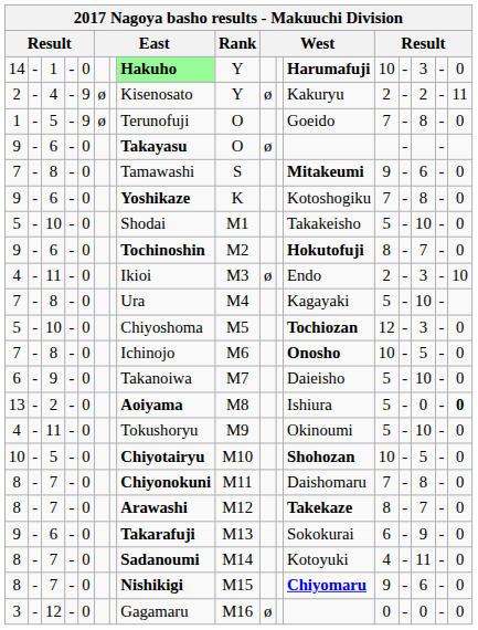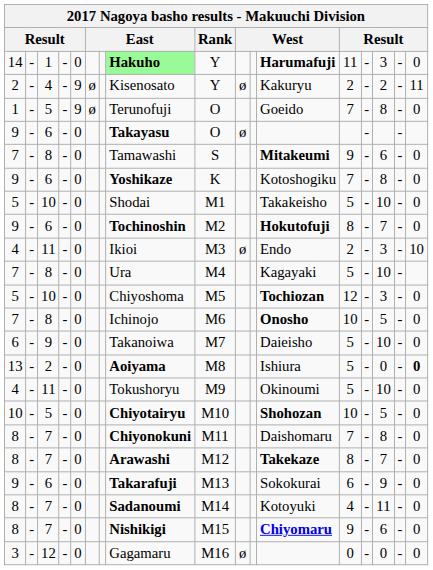 <table class="wikitable">
 <tr>
 <th colspan="17">2017 Nagoya basho results - Makuuchi Division</th>
 </tr>
 <tr>
 <th colspan="5">Result</th>
 <th colspan="3">East</th>
 <th>Rank</th>
 <th colspan="3">West</th>
 <th colspan="5">Result</th>
 </tr>
 <tr>
 <td align=center>14</td>
 <td align=center>-</td>
 <td align=center>1</td>
 <td align=center>-</td>
 <td align=center>0</td>
 <td align=center></td>
 <td align=center></td>
 <td style="background: PaleGreen;"><strong>Hakuho</strong></td>
 <td align=center>Y</td>
 <td align=center></td>
 <td align=center></td>
 <td><strong>Harumafuji</strong></td>
-<td align=center>10</td>
+<td align=center>11</td>
 <td align=center>-</td>
 <td align=center>3</td>
 <td align=center>-</td>
 <td align=center>0</td>
 </tr>
 <tr>
 <td align=center>2</td>
 <td align=center>-</td>
 <td align=center>4</td>
 <td align=center>-</td>
 <td align=center>9</td>
 <td align=center>ø</td>
 <td align=center></td>
 <td>Kisenosato</td>
 <td align=center>Y</td>
 <td align=center>ø</td>
 <td align=center></td>
 <td>Kakuryu</td>
 <td align=center>2</td>
 <td align=center>-</td>
 <td align=center>2</td>
 <td align=center>-</td>
 <td align=center>11</td>
 </tr>
 <tr>
 <td align=center>1</td>
 <td align=center>-</td>
 <td align=center>5</td>
 <td align=center>-</td>
 <td align=center>9</td>
 <td align=center>ø</td>
 <td align=center></td>
 <td>Terunofuji</td>
 <td align=center>O</td>
 <td align=center></td>
 <td align=center></td>
 <td>Goeido</td>
 <td align=center>7</td>
 <td align=center>-</td>
 <td align=center>8</td>
 <td align=center>-</td>
 <td align=center>0</td>
 </tr>
 <tr>
 <td align=center>9</td>
 <td align=center>-</td>
 <td align=center>6</td>
 <td align=center>-</td>
 <td align=center>0</td>
 <td align=center></td>
 <td align=center></td>
 <td><strong>Takayasu</strong></td>
 <td align=center>O</td>
 <td align=center>ø</td>
 <td align=center></td>
 <td></td>
 <td align=center></td>
 <td align=center>-</td>
 <td align=center></td>
 <td align=center>-</td>
 <td align=center></td>
 </tr>
 <tr>
 <td align=center>7</td>
 <td align=center>-</td>
 <td align=center>8</td>
 <td align=center>-</td>
 <td align=center>0</td>
 <td align=center></td>
 <td align=center></td>
 <td>Tamawashi</td>
 <td align=center>S</td>
 <td align=center></td>
 <td align=center></td>
 <td><strong>Mitakeumi</strong></td>
 <td align=center>9</td>
 <td align=center>-</td>
 <td align=center>6</td>
 <td align=center>-</td>
 <td align=center>0</td>
 </tr>
 <tr>
 <td align=center>9</td>
 <td align=center>-</td>
 <td align=center>6</td>
 <td align=center>-</td>
 <td align=center>0</td>
 <td align=center></td>
 <td align=center></td>
 <td><strong>Yoshikaze</strong></td>
 <td align=center>K</td>
 <td align=center></td>
 <td align=center></td>
 <td>Kotoshogiku</td>
 <td align=center>7</td>
 <td align=center>-</td>
 <td align=center>8</td>
 <td align=center>-</td>
 <td align=center>0</td>
 </tr>
 <tr>
 <td align=center>5</td>
 <td align=center>-</td>
 <td align=center>10</td>
 <td align=center>-</td>
 <td align=center>0</td>
 <td align=center></td>
 <td align=center></td>
 <td>Shodai</td>
 <td align=center>M1</td>
 <td align=center></td>
 <td align=center></td>
 <td>Takakeisho</td>
 <td align=center>5</td>
 <td align=center>-</td>
 <td align=center>10</td>
 <td align=center>-</td>
 <td align=center>0</td>
 </tr>
 <tr>
 <td align=center>9</td>
 <td align=center>-</td>
 <td align=center>6</td>
 <td align=center>-</td>
 <td align=center>0</td>
 <td align=center></td>
 <td align=center></td>
 <td><strong>Tochinoshin</strong></td>
 <td align=center>M2</td>
 <td align=center></td>
 <td align=center></td>
 <td><strong>Hokutofuji</strong></td>
 <td align=center>8</td>
 <td align=center>-</td>
 <td align=center>7</td>
 <td align=center>-</td>
 <td align=center>0</td>
 </tr>
 <tr>
 <td align=center>4</td>
 <td align=center>-</td>
 <td align=center>11</td>
 <td align=center>-</td>
 <td align=center>0</td>
 <td align=center></td>
 <td align=center></td>
 <td>Ikioi</td>
 <td align=center>M3</td>
 <td align=center>ø</td>
 <td align=center></td>
 <td>Endo</td>
 <td align=center>2</td>
 <td align=center>-</td>
 <td align=center>3</td>
 <td align=center>-</td>
 <td align=center>10</td>
 </tr>
 <tr>
 <td align=center>7</td>
 <td align=center>-</td>
 <td align=center>8</td>
 <td align=center>-</td>
 <td align=center>0</td>
 <td align=center></td>
 <td align=center></td>
 <td>Ura</td>
 <td align=center>M4</td>
 <td align=center></td>
 <td align=center></td>
 <td>Kagayaki</td>
 <td align=center>5</td>
 <td align=center>-</td>
 <td align=center>10</td>
 <td align=center>-</td>
 <td align=center></td>
 </tr>
 <tr>
 <td align=center>5</td>
 <td align=center>-</td>
 <td align=center>10</td>
 <td align=center>-</td>
 <td align=center>0</td>
 <td align=center></td>
 <td align=center></td>
 <td>Chiyoshoma</td>
 <td align=center>M5</td>
 <td align=center></td>
 <td align=center></td>
 <td><strong>Tochiozan</strong></td>
 <td align=center>12</td>
 <td align=center>-</td>
 <td align=center>3</td>
 <td align=center>-</td>
 <td align=center>0</td>
 </tr>
 <tr>
 <td align=center>7</td>
 <td align=center>-</td>
 <td align=center>8</td>
 <td align=center>-</td>
 <td align=center>0</td>
 <td align=center></td>
 <td align=center></td>
 <td>Ichinojo</td>
 <td align=center>M6</td>
 <td align=center></td>
 <td align=center></td>
 <td><strong>Onosho</strong></td>
 <td align=center>10</td>
 <td align=center>-</td>
 <td align=center>5</td>
 <td align=center>-</td>
 <td align=center>0</td>
 </tr>
 <tr>
 <td align=center>6</td>
 <td align=center>-</td>
 <td align=center>9</td>
 <td align=center>-</td>
 <td align=center>0</td>
 <td align=center></td>
 <td align=center></td>
 <td>Takanoiwa</td>
 <td align=center>M7</td>
 <td align=center></td>
 <td align=center></td>
 <td>Daieisho</td>
 <td align=center>5</td>
 <td align=center>-</td>
 <td align=center>10</td>
 <td align=center>-</td>
 <td align=center>0</td>
 </tr>
 <tr>
 <td align=center>13</td>
 <td align=center>-</td>
 <td align=center>2</td>
 <td align=center>-</td>
 <td align=center>0</td>
 <td align=center></td>
 <td align=center></td>
 <td><strong>Aoiyama</strong></td>
 <td align=center>M8</td>
 <td align=center></td>
 <td align=center></td>
 <td>Ishiura</td>
 <td align=center>5</td>
 <td align=center>-</td>
 <td align=center>0</td>
 <td align=center>-</td>
 <td align=center><strong>0</strong></td>
 </tr>
 <tr>
 <td align=center>4</td>
 <td align=center>-</td>
 <td align=center>11</td>
 <td align=center>-</td>
 <td align=center>0</td>
 <td align=center></td>
 <td align=center></td>
 <td>Tokushoryu</td>
 <td align=center>M9</td>
 <td align=center></td>
 <td align=center></td>
 <td>Okinoumi</td>
 <td align=center>5</td>
 <td align=center>-</td>
 <td align=center>10</td>
 <td align=center>-</td>
 <td align=center>0</td>
 </tr>
 <tr>
 <td align=center>10</td>
 <td align=center>-</td>
 <td align=center>5</td>
 <td align=center>-</td>
 <td align=center>0</td>
 <td align=center></td>
 <td align=center></td>
 <td><strong>Chiyotairyu</strong></td>
 <td align=center>M10</td>
 <td align=center></td>
 <td align=center></td>
 <td><strong>Shohozan</strong></td>
 <td align=center>10</td>
 <td align=center>-</td>
 <td align=center>5</td>
 <td align=center>-</td>
 <td align=center>0</td>
 </tr>
 <tr>
 <td align=center>8</td>
 <td align=center>-</td>
 <td align=center>7</td>
 <td align=center>-</td>
 <td align=center>0</td>
 <td align=center></td>
 <td align=center></td>
 <td><strong>Chiyonokuni</strong></td>
 <td align=center>M11</td>
 <td align=center></td>
 <td align=center></td>
 <td>Daishomaru</td>
 <td align=center>7</td>
 <td align=center>-</td>
 <td align=center>8</td>
 <td align=center>-</td>
 <td align=center>0</td>
 </tr>
 <tr>
 <td align=center>8</td>
 <td align=center>-</td>
 <td align=center>7</td>
 <td align=center>-</td>
 <td align=center>0</td>
 <td align=center></td>
 <td align=center></td>
 <td><strong>Arawashi</strong></td>
 <td align=center>M12</td>
 <td align=center></td>
 <td align=center></td>
 <td><strong>Takekaze</strong></td>
 <td align=center>8</td>
 <td align=center>-</td>
 <td align=center>7</td>
 <td align=center>-</td>
 <td align=center>0</td>
 </tr>
 <tr>
 <td align=center>9</td>
 <td align=center>-</td>
 <td align=center>6</td>
 <td align=center>-</td>
 <td align=center>0</td>
 <td align=center></td>
 <td align=center></td>
 <td><strong>Takarafuji</strong></td>
 <td align=center>M13</td>
 <td align=center></td>
 <td align=center></td>
 <td>Sokokurai</td>
 <td align=center>6</td>
 <td align=center>-</td>
 <td align=center>9</td>
 <td align=center>-</td>
 <td align=center>0</td>
 </tr>
 <tr>
 <td align=center>8</td>
 <td align=center>-</td>
 <td align=center>7</td>
 <td align=center>-</td>
 <td align=center>0</td>
 <td align=center></td>
 <td align=center></td>
 <td><strong>Sadanoumi</strong></td>
 <td align=center>M14</td>
 <td align=center></td>
 <td align=center></td>
 <td>Kotoyuki</td>
 <td align=center>4</td>
 <td align=center>-</td>
 <td align=center>11</td>
 <td align=center>-</td>
 <td align=center>0</td>
 </tr>
 <tr>
 <td align=center>8</td>
 <td align=center>-</td>
 <td align=center>7</td>
 <td align=center>-</td>
 <td align=center>0</td>
 <td align=center></td>
 <td align=center></td>
 <td><strong>Nishikigi</strong></td>
 <td align=center>M15</td>
 <td align=center></td>
 <td align=center></td>
 <td><strong><a href='#'>Chiyomaru</a></strong></td>
 <td align=center>9</td>
 <td align=center>-</td>
 <td align=center>6</td>
 <td align=center>-</td>
 <td align=center>0</td>
 </tr>
 <tr>
 <td align=center>3</td>
 <td align=center>-</td>
 <td align=center>12</td>
 <td align=center>-</td>
 <td align=center>0</td>
 <td align=center></td>
 <td align=center></td>
 <td>Gagamaru</td>
 <td align=center>M16</td>
 <td align=center>ø</td>
 <td align=center></td>
 <td></td>
 <td align=center>0</td>
 <td align=center>-</td>
 <td align=center>0</td>
 <td align=center>-</td>
 <td align=center>0</td>
 </tr>
 </table>
